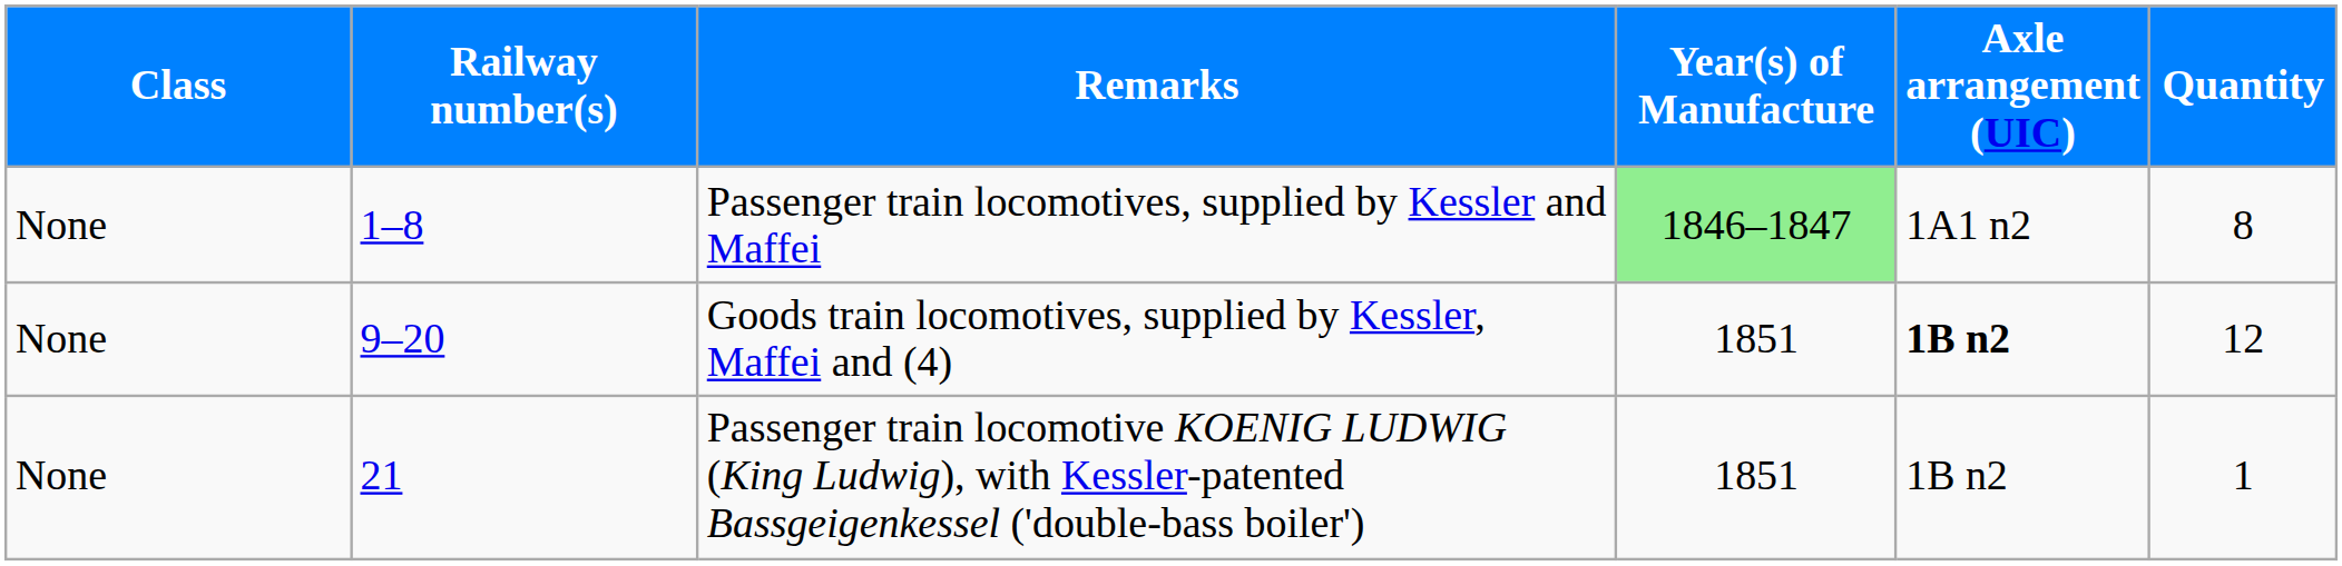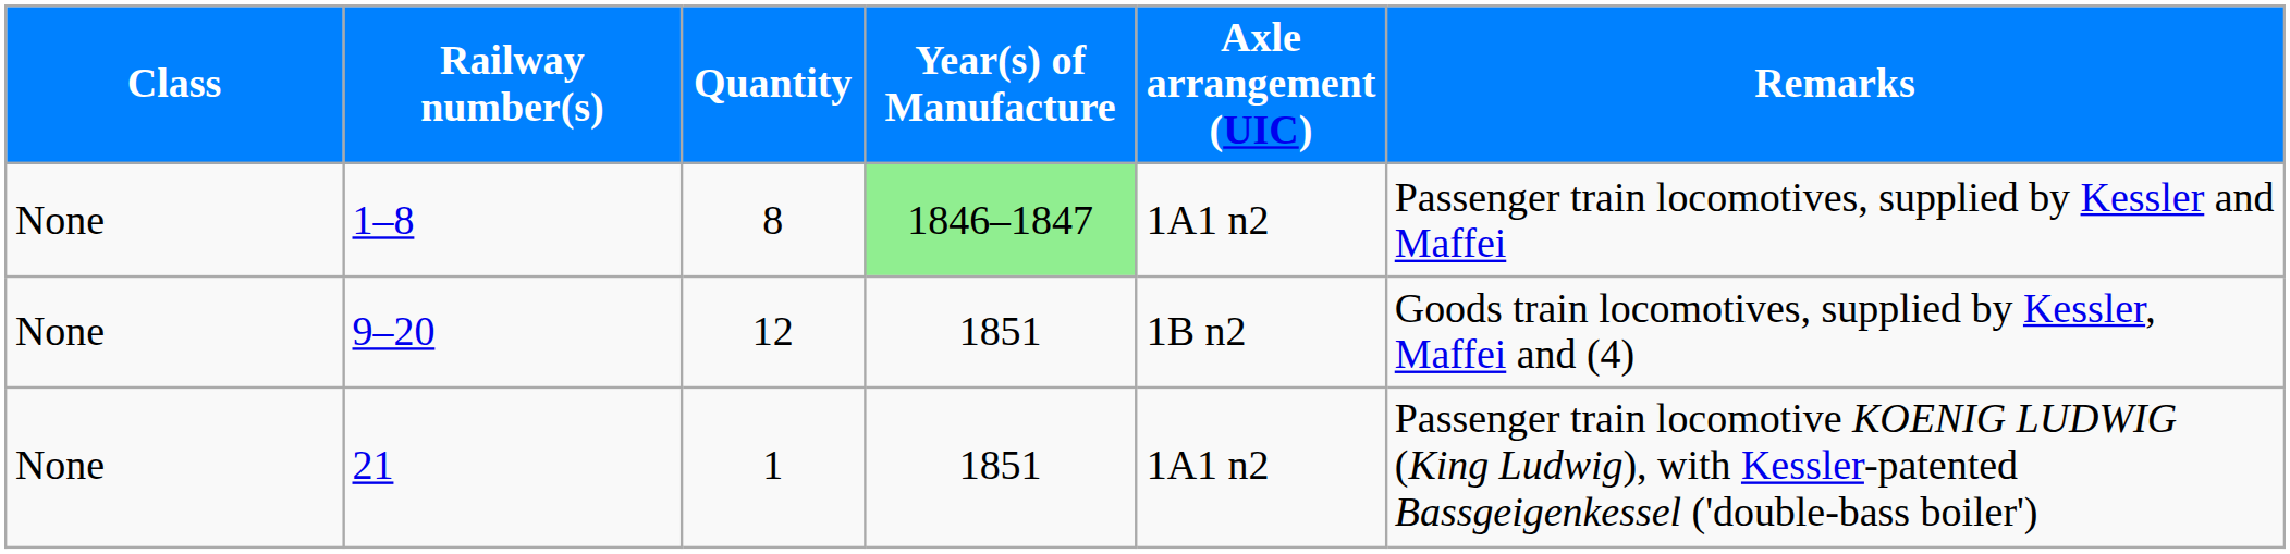 <table class="wikitable"  width="100%">
 <tr>
 <th style="color:#ffffff; background:#0081ff" width="15%">Class</th>
 <th style="color:#ffffff; background:#0081ff" width="15%">Railway number(s)</th>
-<th style="color:#ffffff; background:#0081ff" width="40%">Remarks</th>
+<th style="color:#ffffff; background:#0081ff" width="8%">Quantity</th>
 <th style="color:#ffffff; background:#0081ff" width="12%">Year(s) of Manufacture</th>
 <th style="color:#ffffff; background:#0081ff" width="10%">Axle arrangement (<a href='#'>UIC</a>)</th>
-<th style="color:#ffffff; background:#0081ff" width="8%">Quantity</th>
+<th style="color:#ffffff; background:#0081ff" width="40%">Remarks</th>
 </tr>
 <tr>
 <td>None</td>
 <td><a href='#'>1–8</a></td>
-<td>Passenger train locomotives, supplied by <a href='#'>Kessler</a> and <a href='#'>Maffei</a></td>
+<td align="center">8</td>
 <td align="center" style="background: lightgreen;">1846–1847</td>
 <td>1A1 n2</td>
-<td align="center">8</td>
+<td>Passenger train locomotives, supplied by <a href='#'>Kessler</a> and <a href='#'>Maffei</a></td>
 </tr>
 <tr>
 <td>None</td>
 <td><a href='#'>9–20</a></td>
+<td align="center">12</td>
+<td align="center">1851</td>
+<td>1B n2</td>
 <td>Goods train locomotives, supplied by <a href='#'>Kessler</a>, <a href='#'>Maffei</a> and  (4)</td>
-<td align="center">1851</td>
-<td><strong>1B n2</strong></td>
-<td align="center">12</td>
 </tr>
 <tr>
 <td>None</td>
 <td><a href='#'>21</a></td>
+<td align="center">1</td>
+<td align="center">1851</td>
+<td>1A1 n2</td>
 <td>Passenger train locomotive <em>KOENIG LUDWIG</em> (<em>King Ludwig</em>), with <a href='#'>Kessler</a>-patented <em>Bassgeigenkessel</em> ('double-bass boiler')</td>
-<td align="center">1851</td>
-<td>1B n2</td>
-<td align="center">1</td>
 </tr>
 </table>
